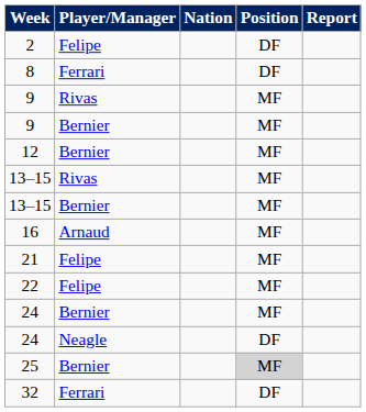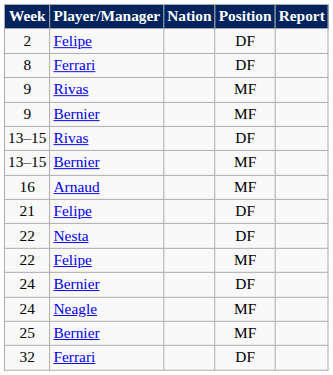 <table class=wikitable>
 <tr>
 <th style="background:#00235D; color:white; text-align:center;">Week</th>
 <th style="background:#00235D; color:white; text-align:center;">Player/Manager</th>
 <th style="background:#00235D; color:white; text-align:center;">Nation</th>
 <th style="background:#00235D; color:white; text-align:center;">Position</th>
 <th style="background:#00235D; color:white; text-align:center;">Report</th>
 </tr>
 <tr>
 <td style="text-align:center;">2</td>
 <td><a href='#'>Felipe</a></td>
 <td></td>
 <td align=center>DF</td>
 <td style="text-align:center;"></td>
 </tr>
 <tr>
 <td style="text-align:center;">8</td>
 <td><a href='#'>Ferrari</a></td>
 <td></td>
 <td align=center>DF</td>
 <td style="text-align:center;"></td>
 </tr>
 <tr>
 <td style="text-align:center;">9</td>
 <td><a href='#'>Rivas</a></td>
 <td></td>
 <td align=center>MF</td>
 <td style="text-align:center;"></td>
 </tr>
 <tr>
 <td style="text-align:center;">9</td>
 <td><a href='#'>Bernier</a></td>
 <td></td>
 <td align=center>MF</td>
 <td style="text-align:center;"></td>
 </tr>
 <tr>
-<td style="text-align:center;">12</td>
-<td><a href='#'>Bernier</a></td>
-<td></td>
-<td align=center>MF</td>
-<td style="text-align:center;"></td>
-</tr>
-<tr>
 <td style="text-align:center;">13–15</td>
 <td><a href='#'>Rivas</a></td>
 <td></td>
-<td align=center>MF</td>
+<td align=center>DF</td>
 <td style="text-align:center;"></td>
 </tr>
 <tr>
 <td style="text-align:center;">13–15</td>
 <td><a href='#'>Bernier</a></td>
 <td></td>
 <td align=center>MF</td>
 <td style="text-align:center;"></td>
 </tr>
 <tr>
 <td style="text-align:center;">16</td>
 <td><a href='#'>Arnaud</a></td>
 <td></td>
 <td align=center>MF</td>
 <td style="text-align:center;"> </td>
 </tr>
 <tr>
 <td style="text-align:center;">21</td>
 <td><a href='#'>Felipe</a></td>
 <td></td>
-<td align=center>MF</td>
+<td align=center>DF</td>
 <td style="text-align:center;"> </td>
+</tr>
+<tr>
+<td style="text-align:center;">22</td>
+<td><a href='#'>Nesta</a></td>
+<td></td>
+<td align=center>DF</td>
+<td style="text-align:center;"></td>
 </tr>
 <tr>
 <td style="text-align:center;">22</td>
 <td><a href='#'>Felipe</a></td>
 <td></td>
 <td align=center>MF</td>
 <td style="text-align:center;"></td>
 </tr>
 <tr>
 <td style="text-align:center;">24</td>
 <td><a href='#'>Bernier</a></td>
 <td></td>
-<td align=center>MF</td>
+<td align=center>DF</td>
 <td style="text-align:center;"> </td>
 </tr>
 <tr>
 <td style="text-align:center;">24</td>
 <td><a href='#'>Neagle</a></td>
 <td></td>
-<td align=center>DF</td>
+<td align=center>MF</td>
 <td style="text-align:center;"> </td>
 </tr>
 <tr>
 <td style="text-align:center;">25</td>
 <td><a href='#'>Bernier</a></td>
 <td></td>
-<td align=center style="background: lightgrey;">MF</td>
+<td align=center>MF</td>
 <td style="text-align:center;"></td>
 </tr>
 <tr>
 <td style="text-align:center;">32</td>
 <td><a href='#'>Ferrari</a></td>
 <td></td>
 <td align=center>DF</td>
 <td style="text-align:center;"></td>
 </tr>
 </table>
